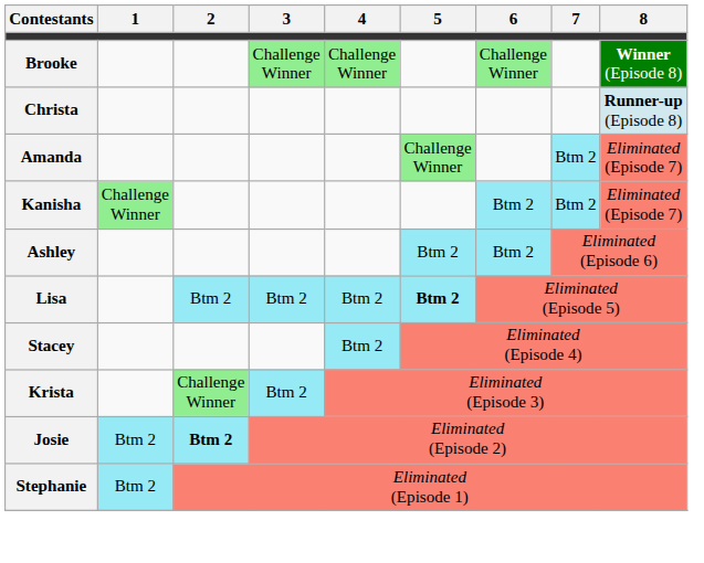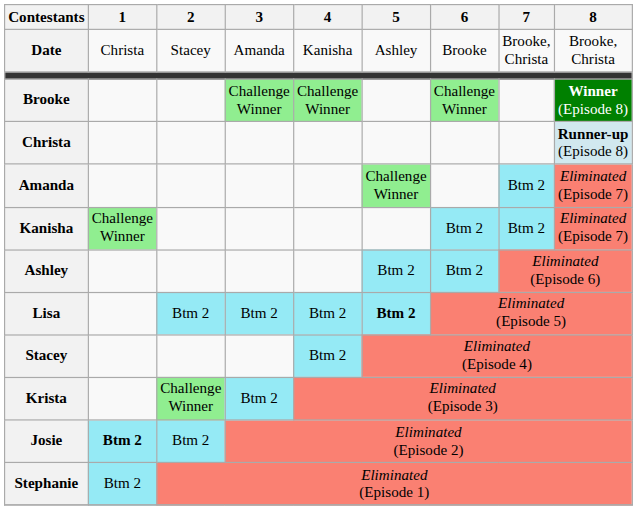 <table class="wikitable" style="text-align:center; font-size:80%;">
 <tr>
 <th>Contestants</th>
 <th>1</th>
 <th>2</th>
 <th>3</th>
 <th>4</th>
 <th>5</th>
 <th>6</th>
 <th>7</th>
 <th>8</th>
+</tr>
+<tr>
+<th>Date</th>
+<td>Christa</td>
+<td>Stacey</td>
+<td>Amanda</td>
+<td>Kanisha</td>
+<td>Ashley</td>
+<td>Brooke</td>
+<td>Brooke,<br>Christa</td>
+<td>Brooke,<br>Christa</td>
 </tr>
 <tr>
 <th colspan="9" style="background:#333"></th>
 </tr>
 <tr>
 <th>Brooke</th>
 <td></td>
 <td></td>
 <td style="background:lightgreen;">Challenge<br>Winner</td>
 <td style="background:lightgreen;">Challenge<br>Winner</td>
 <td></td>
 <td style="background:lightgreen;">Challenge<br>Winner</td>
 <td></td>
 <td style="background:green; color:white;"><strong>Winner</strong><br>(Episode 8)</td>
 </tr>
 <tr>
 <th>Christa</th>
 <td></td>
 <td></td>
 <td></td>
 <td></td>
 <td></td>
 <td></td>
 <td></td>
 <td style="background:#d1e8ef;"><strong>Runner-up</strong><br>(Episode 8)</td>
 </tr>
 <tr>
 <th>Amanda</th>
 <td></td>
 <td></td>
 <td></td>
 <td></td>
 <td style="background:lightgreen;">Challenge<br>Winner</td>
 <td></td>
 <td style="background:#95eaf5;">Btm 2</td>
 <td style="background:salmon;" colspan="1"><em>Eliminated</em><br>(Episode 7)</td>
 </tr>
 <tr>
 <th>Kanisha</th>
 <td style="background:lightgreen;">Challenge<br>Winner</td>
 <td></td>
 <td></td>
 <td></td>
 <td></td>
 <td style="background:#95eaf5;">Btm 2</td>
 <td style="background:#95eaf5;">Btm 2</td>
 <td style="background:salmon;" colspan="1"><em>Eliminated</em><br>(Episode 7)</td>
 </tr>
 <tr>
 <th>Ashley</th>
 <td></td>
 <td></td>
 <td></td>
 <td></td>
 <td style="background:#95eaf5;">Btm 2</td>
 <td style="background:#95eaf5;">Btm 2</td>
 <td style="background:salmon;" colspan="2"><em>Eliminated</em><br>(Episode 6)</td>
 </tr>
 <tr>
 <th>Lisa</th>
 <td></td>
 <td style="background:#95eaf5;">Btm 2</td>
 <td style="background:#95eaf5;">Btm 2</td>
 <td style="background:#95eaf5;">Btm 2</td>
 <td style="background:#95eaf5;"><strong>Btm 2</strong></td>
 <td style="background:salmon;" colspan="3"><em>Eliminated</em><br>(Episode 5)</td>
 </tr>
 <tr>
 <th>Stacey</th>
 <td></td>
 <td></td>
 <td></td>
 <td style="background:#95eaf5;">Btm 2</td>
 <td style="background:salmon;" colspan="4"><em>Eliminated</em><br>(Episode 4)</td>
 </tr>
 <tr>
 <th>Krista</th>
 <td></td>
 <td style="background:lightgreen;">Challenge<br>Winner</td>
 <td style="background:#95eaf5;">Btm 2</td>
 <td style="background:salmon;" colspan="5"><em>Eliminated</em><br>(Episode 3)</td>
 </tr>
 <tr>
 <th>Josie</th>
+<td style="background:#95eaf5;"><strong>Btm 2</strong></td>
 <td style="background:#95eaf5;">Btm 2</td>
-<td style="background:#95eaf5;"><strong>Btm 2</strong></td>
 <td style="background:salmon;" colspan="6"><em>Eliminated</em><br>(Episode 2)</td>
 </tr>
 <tr>
 <th>Stephanie</th>
 <td style="background:#95eaf5;">Btm 2</td>
 <td style="background:salmon;" colspan="7"><em>Eliminated</em><br>(Episode 1)</td>
 </tr>
 <tr>
 </tr>
 </table>
